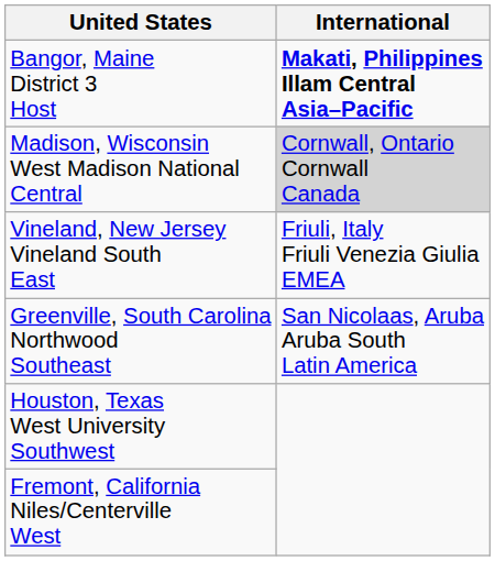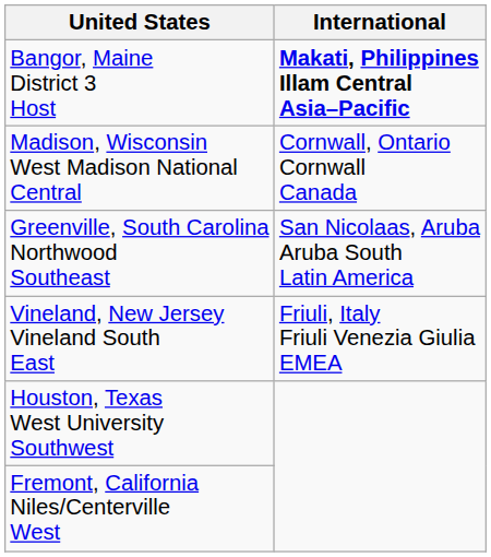 <table class="wikitable">
 <tr>
 <th>United States</th>
 <th>International</th>
 </tr>
 <tr>
 <td> <a href='#'>Bangor</a>, <a href='#'>Maine</a><br>District 3<br><a href='#'>Host</a></td>
 <td><strong> <a href='#'>Makati</a>, <a href='#'>Philippines</a><br>Illam Central<br><a href='#'>Asia–Pacific</a></strong></td>
 </tr>
 <tr>
 <td> <a href='#'>Madison</a>, <a href='#'>Wisconsin</a><br>West Madison National<br><a href='#'>Central</a></td>
-<td style="background: lightgrey;"> <a href='#'>Cornwall</a>, <a href='#'>Ontario</a><br>Cornwall<br><a href='#'>Canada</a></td>
+<td> <a href='#'>Cornwall</a>, <a href='#'>Ontario</a><br>Cornwall<br><a href='#'>Canada</a></td>
+</tr>
+<tr>
+<td> <a href='#'>Greenville</a>, <a href='#'>South Carolina</a><br>Northwood<br><a href='#'>Southeast</a></td>
+<td> <a href='#'>San Nicolaas</a>, <a href='#'>Aruba</a><br>Aruba South<br><a href='#'>Latin America</a></td>
 </tr>
 <tr>
 <td> <a href='#'>Vineland</a>, <a href='#'>New Jersey</a><br>Vineland South<br><a href='#'>East</a></td>
 <td> <a href='#'>Friuli</a>, <a href='#'>Italy</a><br>Friuli Venezia Giulia<br><a href='#'>EMEA</a></td>
-</tr>
-<tr>
-<td> <a href='#'>Greenville</a>, <a href='#'>South Carolina</a><br>Northwood<br><a href='#'>Southeast</a></td>
-<td> <a href='#'>San Nicolaas</a>, <a href='#'>Aruba</a><br>Aruba South<br><a href='#'>Latin America</a></td>
 </tr>
 <tr>
 <td> <a href='#'>Houston</a>, <a href='#'>Texas</a><br>West University<br><a href='#'>Southwest</a></td>
 <td rowspan=2></td>
 </tr>
 <tr>
 <td> <a href='#'>Fremont</a>, <a href='#'>California</a><br>Niles/Centerville<br><a href='#'>West</a></td>
 </tr>
 </table>
